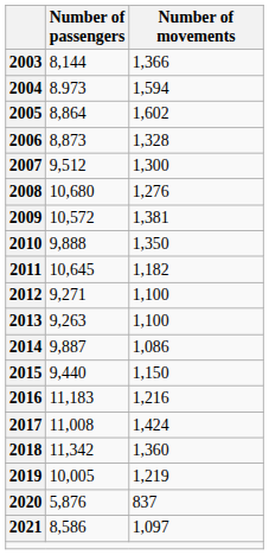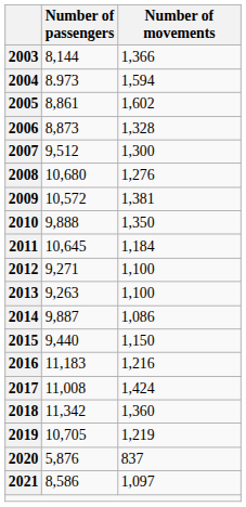 <table class="wikitable" style="margin:1em auto;">
 <tr>
 <th></th>
 <th>Number of<br>passengers</th>
 <th style="width:125px">Number of<br>movements</th>
 </tr>
 <tr>
 <th>2003</th>
 <td>8,144</td>
 <td>1,366</td>
 </tr>
 <tr>
 <th>2004</th>
 <td>8.973</td>
 <td>1,594</td>
 </tr>
 <tr>
 <th>2005</th>
-<td>8,864</td>
+<td>8,861</td>
 <td>1,602</td>
 </tr>
 <tr>
 <th>2006</th>
 <td>8,873</td>
 <td>1,328</td>
 </tr>
 <tr>
 <th>2007</th>
 <td>9,512</td>
 <td>1,300</td>
 </tr>
 <tr>
 <th>2008</th>
 <td>10,680</td>
 <td>1,276</td>
 </tr>
 <tr>
 <th>2009</th>
 <td>10,572</td>
 <td>1,381</td>
 </tr>
 <tr>
 <th>2010</th>
 <td>9,888</td>
 <td>1,350</td>
 </tr>
 <tr>
 <th>2011</th>
 <td>10,645</td>
-<td>1,182</td>
+<td>1,184</td>
 </tr>
 <tr>
 <th>2012</th>
 <td>9,271</td>
 <td>1,100</td>
 </tr>
 <tr>
 <th>2013</th>
 <td>9,263</td>
 <td>1,100</td>
 </tr>
 <tr>
 <th>2014</th>
 <td>9,887</td>
 <td>1,086</td>
 </tr>
 <tr>
 <th>2015</th>
 <td>9,440</td>
 <td>1,150</td>
 </tr>
 <tr>
 <th>2016</th>
 <td>11,183</td>
 <td>1,216</td>
 </tr>
 <tr>
 <th>2017</th>
 <td>11,008</td>
 <td>1,424</td>
 </tr>
 <tr>
 <th>2018</th>
 <td>11,342</td>
 <td>1,360</td>
 </tr>
 <tr>
 <th>2019</th>
-<td>10,005</td>
+<td>10,705</td>
 <td>1,219</td>
 </tr>
 <tr>
 <th>2020</th>
 <td>5,876</td>
 <td>837</td>
 </tr>
 <tr>
 <th>2021</th>
 <td>8,586</td>
 <td>1,097</td>
 </tr>
 <tr>
 <td colspan="5" style="text-align:right;"></td>
 </tr>
 </table>
